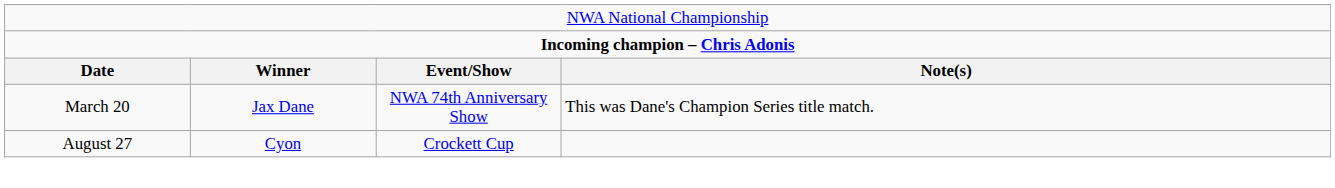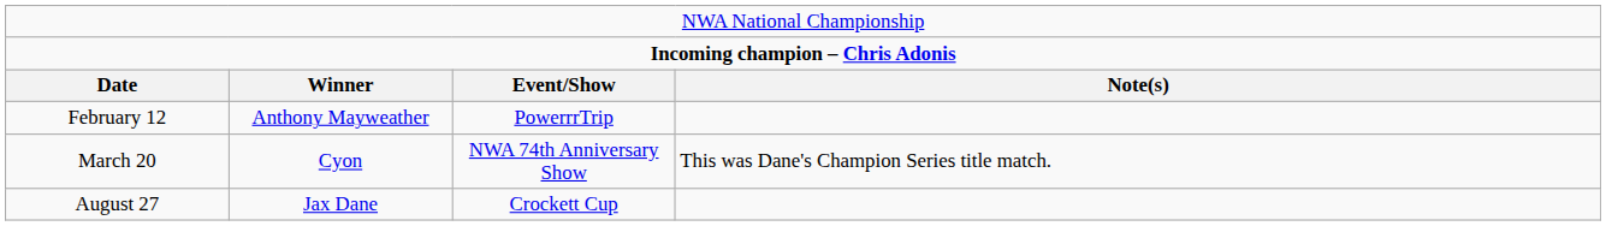 <table class="wikitable" style="text-align:center; width:100%;">
 <tr>
 <td colspan="4" style="text-align: center;"><a href='#'>NWA National Championship</a></td>
 </tr>
 <tr>
 <td colspan="4" style="text-align: center;"><strong>Incoming champion – <a href='#'>Chris Adonis</a></strong></td>
 </tr>
 <tr>
 <th width=14%>Date</th>
 <th width=14%>Winner</th>
 <th width=14%>Event/Show</th>
 <th width=58%>Note(s)</th>
 </tr>
 <tr>
+<td>February 12</td>
+<td><a href='#'>Anthony Mayweather</a></td>
+<td><a href='#'>PowerrrTrip</a></td>
+<td></td>
+</tr>
+<tr>
 <td>March 20</td>
-<td><a href='#'>Jax Dane</a></td>
+<td><a href='#'>Cyon</a></td>
 <td><a href='#'>NWA 74th Anniversary Show</a><br></td>
 <td align=left>This was Dane's Champion Series title match.</td>
 </tr>
 <tr>
 <td>August 27</td>
-<td><a href='#'>Cyon</a></td>
+<td><a href='#'>Jax Dane</a></td>
 <td><a href='#'>Crockett Cup</a><br></td>
 <td></td>
 </tr>
 </table>
